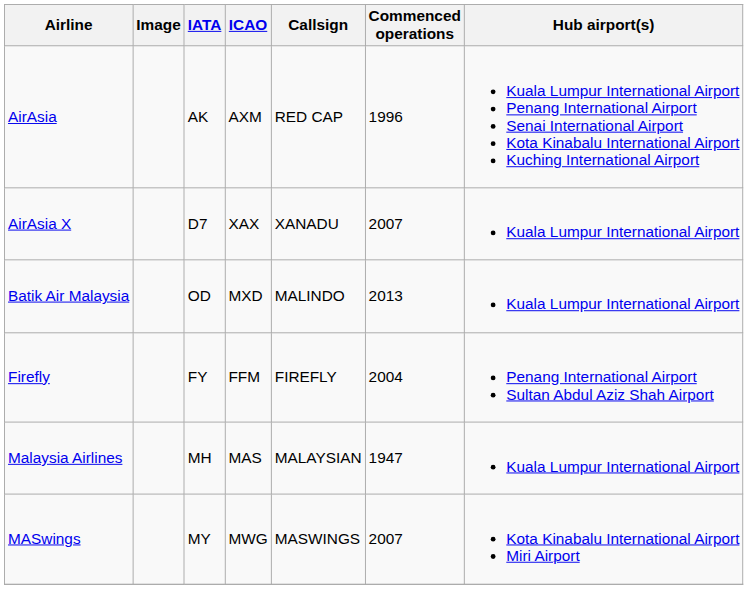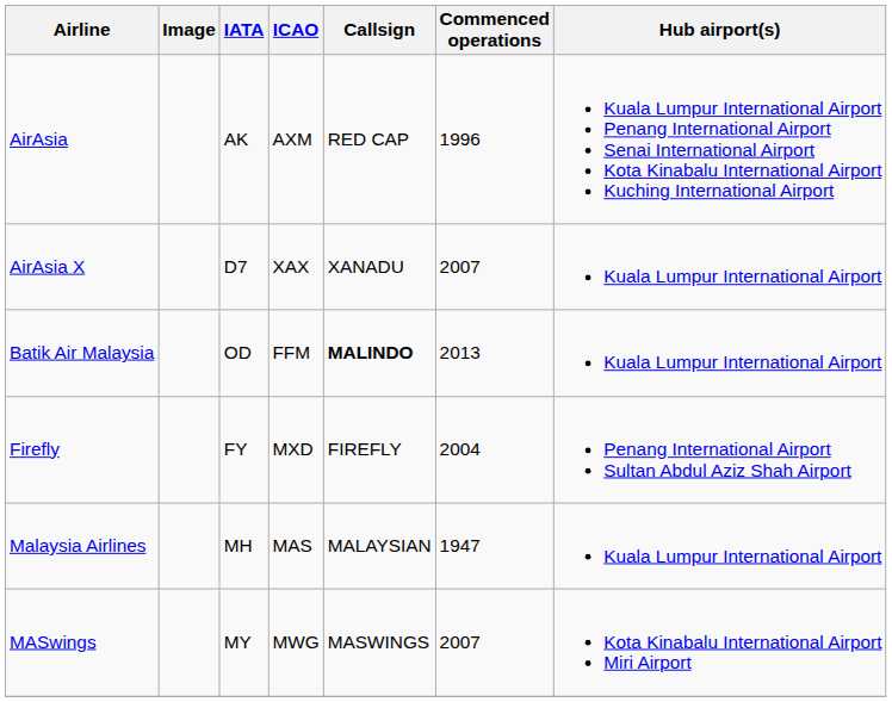 <table class="wikitable sortable">
 <tr valign="middle">
 <th>Airline</th>
 <th>Image</th>
 <th><a href='#'>IATA</a></th>
 <th><a href='#'>ICAO</a></th>
 <th>Callsign</th>
 <th>Commenced<br>operations</th>
 <th>Hub airport(s)</th>
 </tr>
 <tr>
 <td><a href='#'>AirAsia</a></td>
 <td></td>
 <td>AK</td>
 <td>AXM</td>
 <td>RED CAP</td>
 <td>1996</td>
 <td><br><ul><li><a href='#'>Kuala Lumpur International Airport</a></li><li><a href='#'>Penang International Airport</a></li><li><a href='#'>Senai International Airport</a></li><li><a href='#'>Kota Kinabalu International Airport</a></li><li><a href='#'>Kuching International Airport</a></li></ul></td>
 </tr>
 <tr>
 <td><a href='#'>AirAsia X</a></td>
 <td></td>
 <td>D7</td>
 <td>XAX</td>
 <td>XANADU</td>
 <td>2007</td>
 <td><br><ul><li><a href='#'>Kuala Lumpur International Airport</a></li></ul></td>
 </tr>
 <tr>
 <td><a href='#'>Batik Air Malaysia</a></td>
 <td></td>
 <td>OD</td>
-<td>MXD</td>
-<td>MALINDO</td>
+<td>FFM</td>
+<td><strong>MALINDO</strong></td>
 <td>2013</td>
 <td><br><ul><li><a href='#'>Kuala Lumpur International Airport</a></li></ul></td>
 </tr>
 <tr>
 <td><a href='#'>Firefly</a></td>
 <td></td>
 <td>FY</td>
-<td>FFM</td>
+<td>MXD</td>
 <td>FIREFLY</td>
 <td>2004</td>
 <td><br><ul><li><a href='#'>Penang International Airport</a></li><li><a href='#'>Sultan Abdul Aziz Shah Airport</a></li></ul></td>
 </tr>
 <tr>
 <td><a href='#'>Malaysia Airlines</a></td>
 <td></td>
 <td>MH</td>
 <td>MAS</td>
 <td>MALAYSIAN</td>
 <td>1947</td>
 <td><br><ul><li><a href='#'>Kuala Lumpur International Airport</a></li></ul></td>
 </tr>
 <tr>
 <td><a href='#'>MASwings</a></td>
 <td></td>
 <td>MY</td>
 <td>MWG</td>
 <td>MASWINGS</td>
 <td>2007</td>
 <td><br><ul><li><a href='#'>Kota Kinabalu International Airport</a></li><li><a href='#'>Miri Airport</a></li></ul></td>
 </tr>
 <tr>
 </tr>
 </table>
